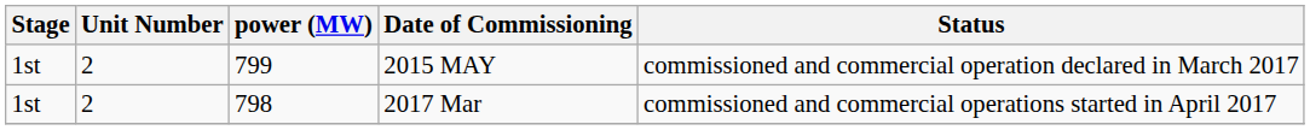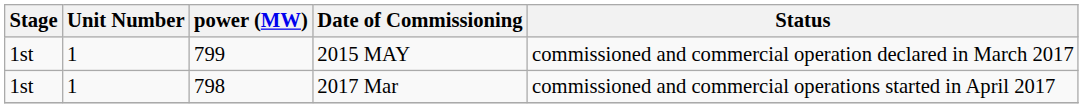 <table class="sortable wikitable">
 <tr>
 <th>Stage</th>
 <th>Unit Number</th>
 <th>power (<a href='#'>MW</a>)</th>
 <th>Date of Commissioning</th>
 <th>Status</th>
 </tr>
 <tr>
 <td>1st</td>
-<td>2</td>
+<td>1</td>
 <td>799</td>
 <td>2015 MAY</td>
 <td>commissioned and commercial operation declared in March 2017</td>
 </tr>
 <tr>
 <td>1st</td>
-<td>2</td>
+<td>1</td>
 <td>798</td>
 <td>2017 Mar</td>
 <td>commissioned and commercial operations started in April 2017</td>
 </tr>
 <tr>
 </tr>
 </table>
